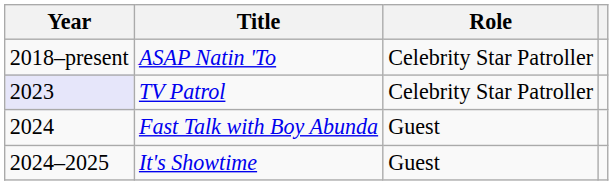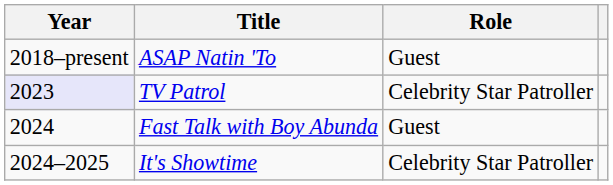 <table class="wikitable sortable">
 <tr>
 <th>Year</th>
 <th>Title</th>
 <th>Role</th>
 <th></th>
 </tr>
 <tr>
 <td>2018–present</td>
 <td><em><a href='#'>ASAP Natin 'To</a></em></td>
-<td>Celebrity Star Patroller</td>
+<td>Guest</td>
 <td></td>
 </tr>
 <tr>
 <td style="background: lavender;">2023</td>
 <td><em><a href='#'>TV Patrol</a></em></td>
 <td>Celebrity Star Patroller</td>
 <td></td>
 </tr>
 <tr>
 <td rowspan="1">2024</td>
 <td><em><a href='#'>Fast Talk with Boy Abunda</a></em></td>
 <td>Guest</td>
 <td></td>
 </tr>
 <tr>
 <td>2024–2025</td>
 <td><em><a href='#'>It's Showtime</a></em></td>
-<td>Guest</td>
+<td>Celebrity Star Patroller</td>
 <td></td>
 </tr>
 </table>
